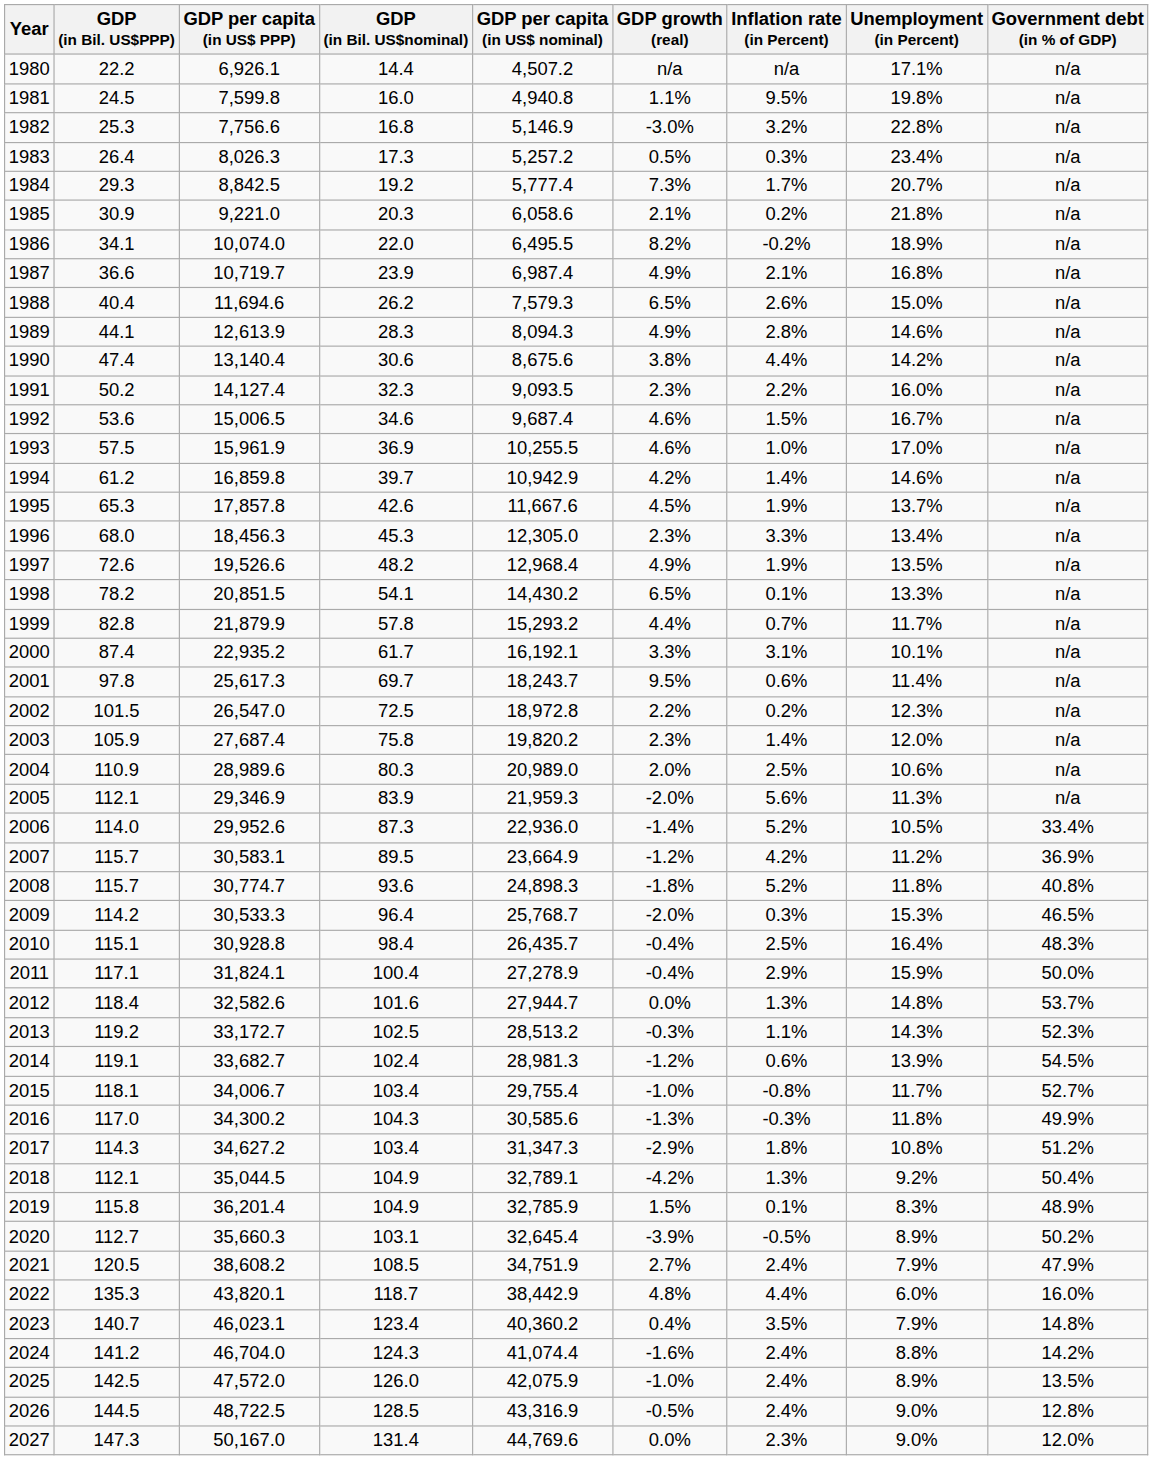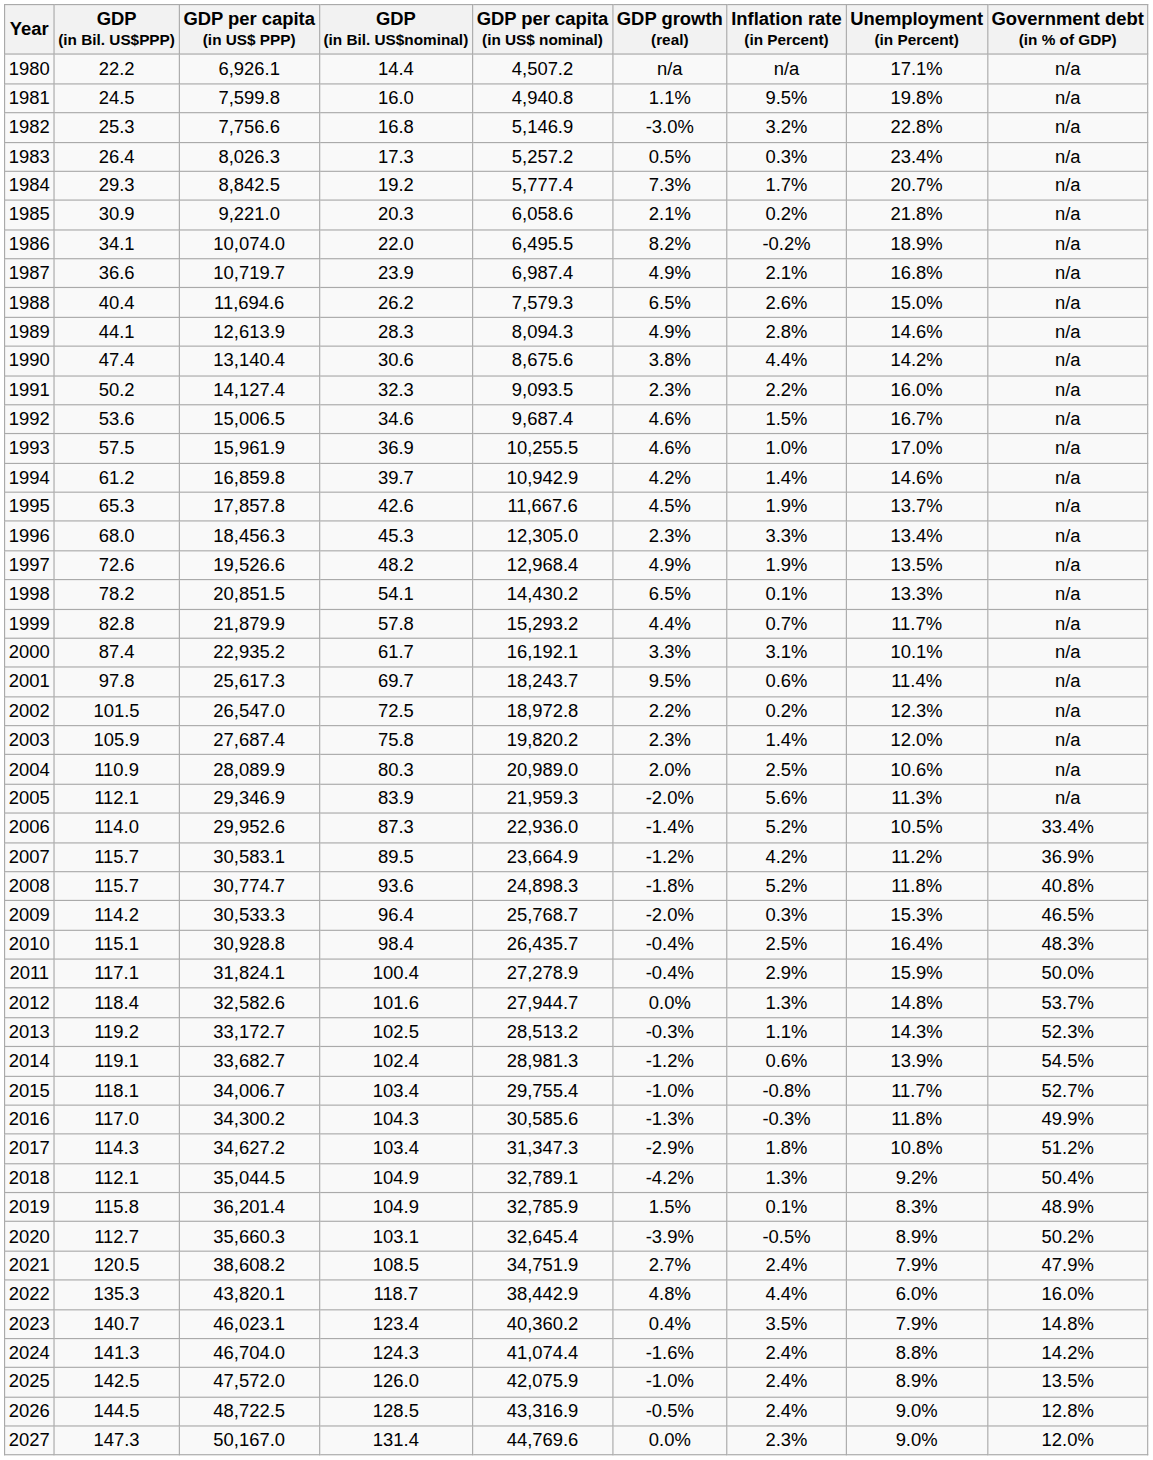 <table class="wikitable" style="text-align:center;">
 <tr>
 <th>Year</th>
 <th>GDP<br><small>(in Bil. US$PPP)</small></th>
 <th>GDP per capita<br><small>(in US$ PPP)</small></th>
 <th>GDP<br><small>(in Bil. US$nominal)</small></th>
 <th>GDP per capita<br><small>(in US$ nominal)</small></th>
 <th>GDP growth<br><small>(real)</small></th>
 <th>Inflation rate<br><small>(in Percent)</small></th>
 <th>Unemployment<br><small>(in Percent)</small></th>
 <th>Government debt<br><small>(in % of GDP)</small></th>
 </tr>
 <tr>
 <td>1980</td>
 <td>22.2</td>
 <td>6,926.1</td>
 <td>14.4</td>
 <td>4,507.2</td>
 <td>n/a</td>
 <td>n/a</td>
 <td>17.1%</td>
 <td>n/a</td>
 </tr>
 <tr>
 <td>1981</td>
 <td>24.5</td>
 <td>7,599.8</td>
 <td>16.0</td>
 <td>4,940.8</td>
 <td>1.1%</td>
 <td>9.5%</td>
 <td>19.8%</td>
 <td>n/a</td>
 </tr>
 <tr>
 <td>1982</td>
 <td>25.3</td>
 <td>7,756.6</td>
 <td>16.8</td>
 <td>5,146.9</td>
 <td>-3.0%</td>
 <td>3.2%</td>
 <td>22.8%</td>
 <td>n/a</td>
 </tr>
 <tr>
 <td>1983</td>
 <td>26.4</td>
 <td>8,026.3</td>
 <td>17.3</td>
 <td>5,257.2</td>
 <td>0.5%</td>
 <td>0.3%</td>
 <td>23.4%</td>
 <td>n/a</td>
 </tr>
 <tr>
 <td>1984</td>
 <td>29.3</td>
 <td>8,842.5</td>
 <td>19.2</td>
 <td>5,777.4</td>
 <td>7.3%</td>
 <td>1.7%</td>
 <td>20.7%</td>
 <td>n/a</td>
 </tr>
 <tr>
 <td>1985</td>
 <td>30.9</td>
 <td>9,221.0</td>
 <td>20.3</td>
 <td>6,058.6</td>
 <td>2.1%</td>
 <td>0.2%</td>
 <td>21.8%</td>
 <td>n/a</td>
 </tr>
 <tr>
 <td>1986</td>
 <td>34.1</td>
 <td>10,074.0</td>
 <td>22.0</td>
 <td>6,495.5</td>
 <td>8.2%</td>
 <td>-0.2%</td>
 <td>18.9%</td>
 <td>n/a</td>
 </tr>
 <tr>
 <td>1987</td>
 <td>36.6</td>
 <td>10,719.7</td>
 <td>23.9</td>
 <td>6,987.4</td>
 <td>4.9%</td>
 <td>2.1%</td>
 <td>16.8%</td>
 <td>n/a</td>
 </tr>
 <tr>
 <td>1988</td>
 <td>40.4</td>
 <td>11,694.6</td>
 <td>26.2</td>
 <td>7,579.3</td>
 <td>6.5%</td>
 <td>2.6%</td>
 <td>15.0%</td>
 <td>n/a</td>
 </tr>
 <tr>
 <td>1989</td>
 <td>44.1</td>
 <td>12,613.9</td>
 <td>28.3</td>
 <td>8,094.3</td>
 <td>4.9%</td>
 <td>2.8%</td>
 <td>14.6%</td>
 <td>n/a</td>
 </tr>
 <tr>
 <td>1990</td>
 <td>47.4</td>
 <td>13,140.4</td>
 <td>30.6</td>
 <td>8,675.6</td>
 <td>3.8%</td>
 <td>4.4%</td>
 <td>14.2%</td>
 <td>n/a</td>
 </tr>
 <tr>
 <td>1991</td>
 <td>50.2</td>
 <td>14,127.4</td>
 <td>32.3</td>
 <td>9,093.5</td>
 <td>2.3%</td>
 <td>2.2%</td>
 <td>16.0%</td>
 <td>n/a</td>
 </tr>
 <tr>
 <td>1992</td>
 <td>53.6</td>
 <td>15,006.5</td>
 <td>34.6</td>
 <td>9,687.4</td>
 <td>4.6%</td>
 <td>1.5%</td>
 <td>16.7%</td>
 <td>n/a</td>
 </tr>
 <tr>
 <td>1993</td>
 <td>57.5</td>
 <td>15,961.9</td>
 <td>36.9</td>
 <td>10,255.5</td>
 <td>4.6%</td>
 <td>1.0%</td>
 <td>17.0%</td>
 <td>n/a</td>
 </tr>
 <tr>
 <td>1994</td>
 <td>61.2</td>
 <td>16,859.8</td>
 <td>39.7</td>
 <td>10,942.9</td>
 <td>4.2%</td>
 <td>1.4%</td>
 <td>14.6%</td>
 <td>n/a</td>
 </tr>
 <tr>
 <td>1995</td>
 <td>65.3</td>
 <td>17,857.8</td>
 <td>42.6</td>
 <td>11,667.6</td>
 <td>4.5%</td>
 <td>1.9%</td>
 <td>13.7%</td>
 <td>n/a</td>
 </tr>
 <tr>
 <td>1996</td>
 <td>68.0</td>
 <td>18,456.3</td>
 <td>45.3</td>
 <td>12,305.0</td>
 <td>2.3%</td>
 <td>3.3%</td>
 <td>13.4%</td>
 <td>n/a</td>
 </tr>
 <tr>
 <td>1997</td>
 <td>72.6</td>
 <td>19,526.6</td>
 <td>48.2</td>
 <td>12,968.4</td>
 <td>4.9%</td>
 <td>1.9%</td>
 <td>13.5%</td>
 <td>n/a</td>
 </tr>
 <tr>
 <td>1998</td>
 <td>78.2</td>
 <td>20,851.5</td>
 <td>54.1</td>
 <td>14,430.2</td>
 <td>6.5%</td>
 <td>0.1%</td>
 <td>13.3%</td>
 <td>n/a</td>
 </tr>
 <tr>
 <td>1999</td>
 <td>82.8</td>
 <td>21,879.9</td>
 <td>57.8</td>
 <td>15,293.2</td>
 <td>4.4%</td>
 <td>0.7%</td>
 <td>11.7%</td>
 <td>n/a</td>
 </tr>
 <tr>
 <td>2000</td>
 <td>87.4</td>
 <td>22,935.2</td>
 <td>61.7</td>
 <td>16,192.1</td>
 <td>3.3%</td>
 <td>3.1%</td>
 <td>10.1%</td>
 <td>n/a</td>
 </tr>
 <tr>
 <td>2001</td>
 <td>97.8</td>
 <td>25,617.3</td>
 <td>69.7</td>
 <td>18,243.7</td>
 <td>9.5%</td>
 <td>0.6%</td>
 <td>11.4%</td>
 <td>n/a</td>
 </tr>
 <tr>
 <td>2002</td>
 <td>101.5</td>
 <td>26,547.0</td>
 <td>72.5</td>
 <td>18,972.8</td>
 <td>2.2%</td>
 <td>0.2%</td>
 <td>12.3%</td>
 <td>n/a</td>
 </tr>
 <tr>
 <td>2003</td>
 <td>105.9</td>
 <td>27,687.4</td>
 <td>75.8</td>
 <td>19,820.2</td>
 <td>2.3%</td>
 <td>1.4%</td>
 <td>12.0%</td>
 <td>n/a</td>
 </tr>
 <tr>
 <td>2004</td>
 <td>110.9</td>
-<td>28,989.6</td>
+<td>28,089.9</td>
 <td>80.3</td>
 <td>20,989.0</td>
 <td>2.0%</td>
 <td>2.5%</td>
 <td>10.6%</td>
 <td>n/a</td>
 </tr>
 <tr>
 <td>2005</td>
 <td>112.1</td>
 <td>29,346.9</td>
 <td>83.9</td>
 <td>21,959.3</td>
 <td>-2.0%</td>
 <td>5.6%</td>
 <td>11.3%</td>
 <td>n/a</td>
 </tr>
 <tr>
 <td>2006</td>
 <td>114.0</td>
 <td>29,952.6</td>
 <td>87.3</td>
 <td>22,936.0</td>
 <td>-1.4%</td>
 <td>5.2%</td>
 <td>10.5%</td>
 <td>33.4%</td>
 </tr>
 <tr>
 <td>2007</td>
 <td>115.7</td>
 <td>30,583.1</td>
 <td>89.5</td>
 <td>23,664.9</td>
 <td>-1.2%</td>
 <td>4.2%</td>
 <td>11.2%</td>
 <td>36.9%</td>
 </tr>
 <tr>
 <td>2008</td>
 <td>115.7</td>
 <td>30,774.7</td>
 <td>93.6</td>
 <td>24,898.3</td>
 <td>-1.8%</td>
 <td>5.2%</td>
 <td>11.8%</td>
 <td>40.8%</td>
 </tr>
 <tr>
 <td>2009</td>
 <td>114.2</td>
 <td>30,533.3</td>
 <td>96.4</td>
 <td>25,768.7</td>
 <td>-2.0%</td>
 <td>0.3%</td>
 <td>15.3%</td>
 <td>46.5%</td>
 </tr>
 <tr>
 <td>2010</td>
 <td>115.1</td>
 <td>30,928.8</td>
 <td>98.4</td>
 <td>26,435.7</td>
 <td>-0.4%</td>
 <td>2.5%</td>
 <td>16.4%</td>
 <td>48.3%</td>
 </tr>
 <tr>
 <td>2011</td>
 <td>117.1</td>
 <td>31,824.1</td>
 <td>100.4</td>
 <td>27,278.9</td>
 <td>-0.4%</td>
 <td>2.9%</td>
 <td>15.9%</td>
 <td>50.0%</td>
 </tr>
 <tr>
 <td>2012</td>
 <td>118.4</td>
 <td>32,582.6</td>
 <td>101.6</td>
 <td>27,944.7</td>
 <td>0.0%</td>
 <td>1.3%</td>
 <td>14.8%</td>
 <td>53.7%</td>
 </tr>
 <tr>
 <td>2013</td>
 <td>119.2</td>
 <td>33,172.7</td>
 <td>102.5</td>
 <td>28,513.2</td>
 <td>-0.3%</td>
 <td>1.1%</td>
 <td>14.3%</td>
 <td>52.3%</td>
 </tr>
 <tr>
 <td>2014</td>
 <td>119.1</td>
 <td>33,682.7</td>
 <td>102.4</td>
 <td>28,981.3</td>
 <td>-1.2%</td>
 <td>0.6%</td>
 <td>13.9%</td>
 <td>54.5%</td>
 </tr>
 <tr>
 <td>2015</td>
 <td>118.1</td>
 <td>34,006.7</td>
 <td>103.4</td>
 <td>29,755.4</td>
 <td>-1.0%</td>
 <td>-0.8%</td>
 <td>11.7%</td>
 <td>52.7%</td>
 </tr>
 <tr>
 <td>2016</td>
 <td>117.0</td>
 <td>34,300.2</td>
 <td>104.3</td>
 <td>30,585.6</td>
 <td>-1.3%</td>
 <td>-0.3%</td>
 <td>11.8%</td>
 <td>49.9%</td>
 </tr>
 <tr>
 <td>2017</td>
 <td>114.3</td>
 <td>34,627.2</td>
 <td>103.4</td>
 <td>31,347.3</td>
 <td>-2.9%</td>
 <td>1.8%</td>
 <td>10.8%</td>
 <td>51.2%</td>
 </tr>
 <tr>
 <td>2018</td>
 <td>112.1</td>
 <td>35,044.5</td>
 <td>104.9</td>
 <td>32,789.1</td>
 <td>-4.2%</td>
 <td>1.3%</td>
 <td>9.2%</td>
 <td>50.4%</td>
 </tr>
 <tr>
 <td>2019</td>
 <td>115.8</td>
 <td>36,201.4</td>
 <td>104.9</td>
 <td>32,785.9</td>
 <td>1.5%</td>
 <td>0.1%</td>
 <td>8.3%</td>
 <td>48.9%</td>
 </tr>
 <tr>
 <td>2020</td>
 <td>112.7</td>
 <td>35,660.3</td>
 <td>103.1</td>
 <td>32,645.4</td>
 <td>-3.9%</td>
 <td>-0.5%</td>
 <td>8.9%</td>
 <td>50.2%</td>
 </tr>
 <tr>
 <td>2021</td>
 <td>120.5</td>
 <td>38,608.2</td>
 <td>108.5</td>
 <td>34,751.9</td>
 <td>2.7%</td>
 <td>2.4%</td>
 <td>7.9%</td>
 <td>47.9%</td>
 </tr>
 <tr>
 <td>2022</td>
 <td>135.3</td>
 <td>43,820.1</td>
 <td>118.7</td>
 <td>38,442.9</td>
 <td>4.8%</td>
 <td>4.4%</td>
 <td>6.0%</td>
 <td>16.0%</td>
 </tr>
 <tr>
 <td>2023</td>
 <td>140.7</td>
 <td>46,023.1</td>
 <td>123.4</td>
 <td>40,360.2</td>
 <td>0.4%</td>
 <td>3.5%</td>
 <td>7.9%</td>
 <td>14.8%</td>
 </tr>
 <tr>
 <td>2024</td>
-<td>141.2</td>
+<td>141.3</td>
 <td>46,704.0</td>
 <td>124.3</td>
 <td>41,074.4</td>
 <td>-1.6%</td>
 <td>2.4%</td>
 <td>8.8%</td>
 <td>14.2%</td>
 </tr>
 <tr>
 <td>2025</td>
 <td>142.5</td>
 <td>47,572.0</td>
 <td>126.0</td>
 <td>42,075.9</td>
 <td>-1.0%</td>
 <td>2.4%</td>
 <td>8.9%</td>
 <td>13.5%</td>
 </tr>
 <tr>
 <td>2026</td>
 <td>144.5</td>
 <td>48,722.5</td>
 <td>128.5</td>
 <td>43,316.9</td>
 <td>-0.5%</td>
 <td>2.4%</td>
 <td>9.0%</td>
 <td>12.8%</td>
 </tr>
 <tr>
 <td>2027</td>
 <td>147.3</td>
 <td>50,167.0</td>
 <td>131.4</td>
 <td>44,769.6</td>
 <td>0.0%</td>
 <td>2.3%</td>
 <td>9.0%</td>
 <td>12.0%</td>
 </tr>
 </table>
